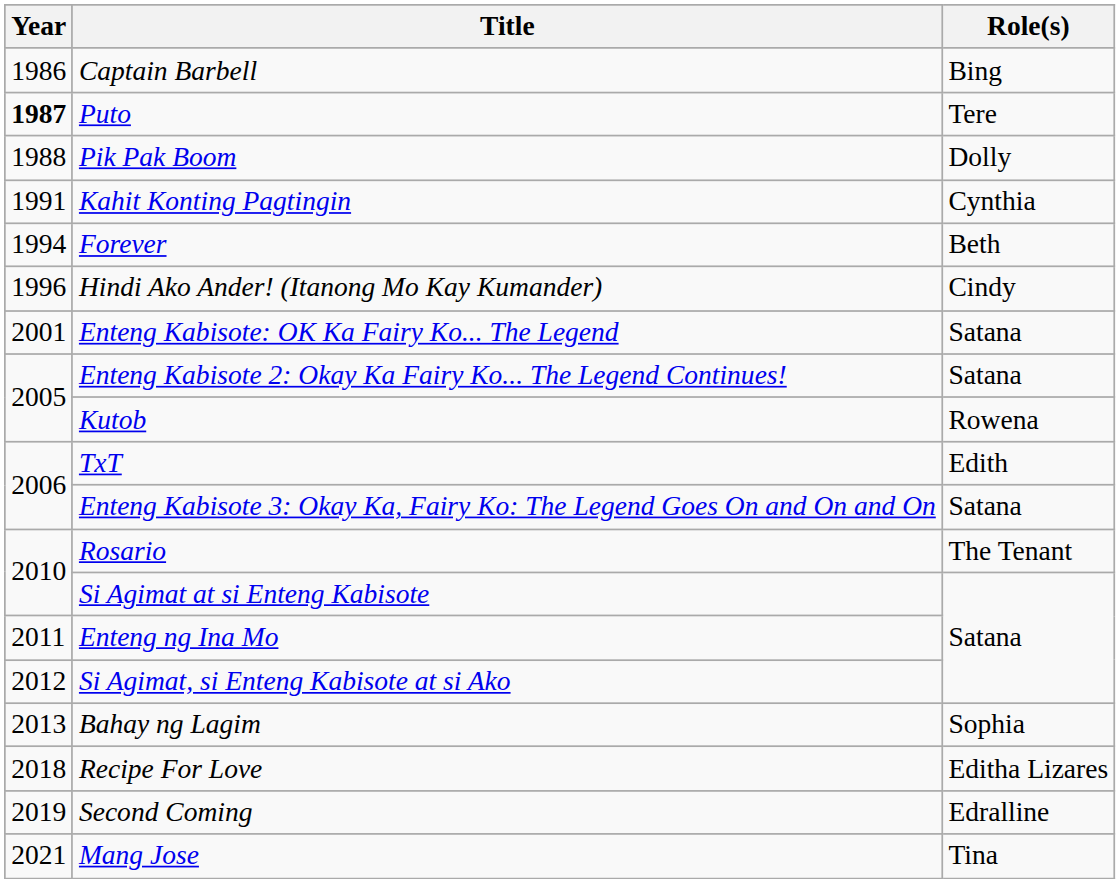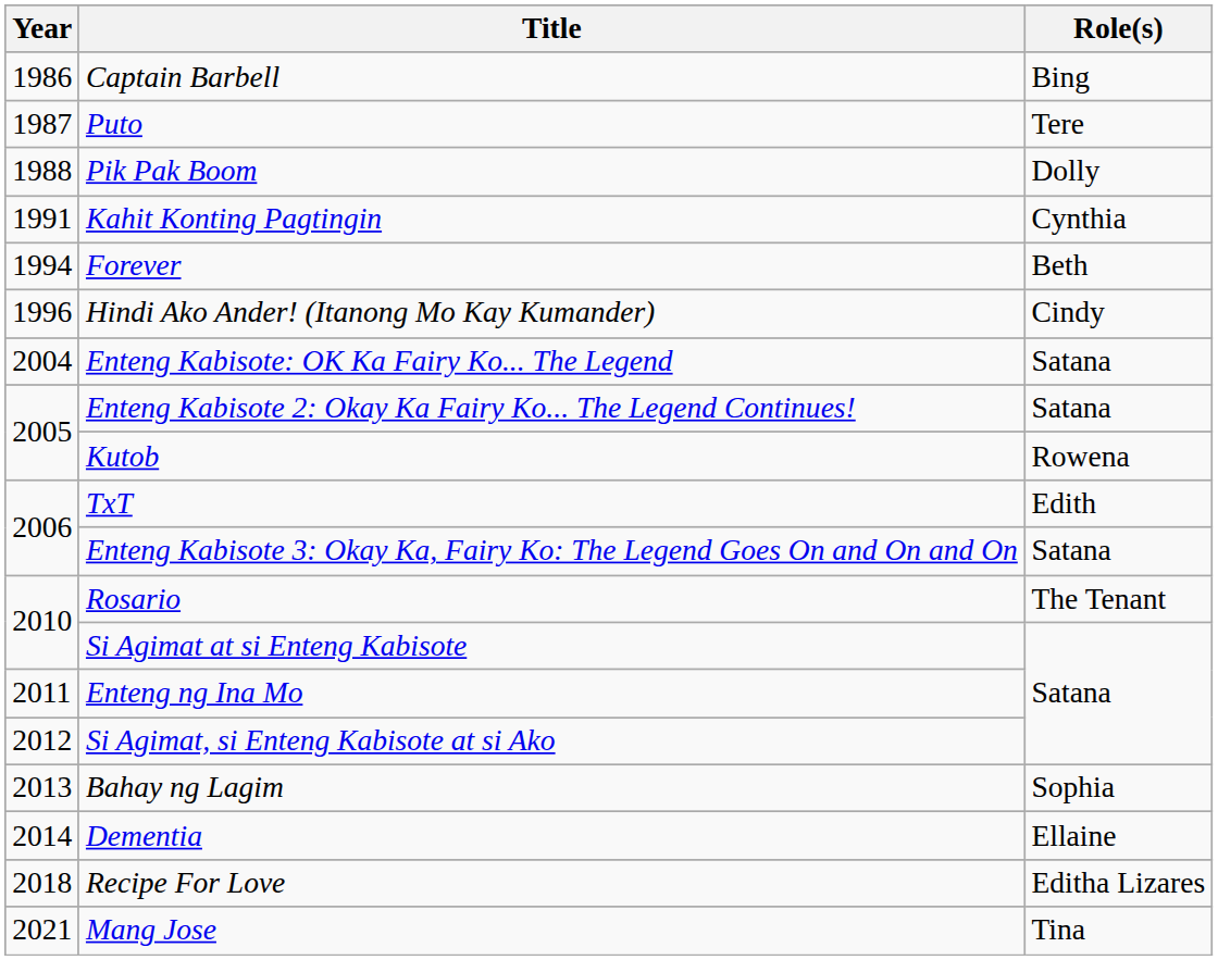 <table class="wikitable sortable">
 <tr>
 <th>Year</th>
 <th>Title</th>
 <th>Role(s)</th>
 </tr>
 <tr>
 <td>1986</td>
 <td><em>Captain Barbell</em></td>
 <td>Bing</td>
 </tr>
 <tr>
-<td><strong>1987</strong></td>
+<td>1987</td>
 <td><em><a href='#'>Puto</a></em></td>
 <td>Tere</td>
 </tr>
 <tr>
 <td>1988</td>
 <td><em><a href='#'>Pik Pak Boom</a></em></td>
 <td>Dolly</td>
 </tr>
 <tr>
 <td>1991</td>
 <td><em><a href='#'>Kahit Konting Pagtingin</a></em></td>
 <td>Cynthia</td>
 </tr>
 <tr>
 <td>1994</td>
 <td><em><a href='#'>Forever</a></em></td>
 <td>Beth</td>
 </tr>
 <tr>
 <td>1996</td>
 <td><em>Hindi Ako Ander! (Itanong Mo Kay Kumander)</em></td>
 <td>Cindy</td>
 </tr>
 <tr>
-<td>2001</td>
+<td>2004</td>
 <td><em><a href='#'>Enteng Kabisote: OK Ka Fairy Ko... The Legend</a></em></td>
 <td>Satana</td>
 </tr>
 <tr>
 <td rowspan="2">2005</td>
 <td><em><a href='#'>Enteng Kabisote 2: Okay Ka Fairy Ko... The Legend Continues!</a></em></td>
 <td>Satana</td>
 </tr>
 <tr>
 <td><em><a href='#'>Kutob</a></em></td>
 <td>Rowena</td>
 </tr>
 <tr>
 <td rowspan="2">2006</td>
 <td><em><a href='#'>TxT</a></em></td>
 <td>Edith</td>
 </tr>
 <tr>
 <td><em><a href='#'>Enteng Kabisote 3: Okay Ka, Fairy Ko: The Legend Goes On and On and On</a></em></td>
 <td>Satana</td>
 </tr>
 <tr>
 <td rowspan="2">2010</td>
 <td><em><a href='#'>Rosario</a></em></td>
 <td>The Tenant</td>
 </tr>
 <tr>
 <td><em><a href='#'>Si Agimat at si Enteng Kabisote</a></em></td>
 <td rowspan="3">Satana</td>
 </tr>
 <tr>
 <td>2011</td>
 <td><em><a href='#'>Enteng ng Ina Mo</a></em></td>
 </tr>
 <tr>
 <td>2012</td>
 <td><em><a href='#'>Si Agimat, si Enteng Kabisote at si Ako</a></em></td>
 </tr>
 <tr>
 <td>2013</td>
 <td><em>Bahay ng Lagim</em></td>
 <td>Sophia</td>
 </tr>
 <tr>
+<td>2014</td>
+<td><em><a href='#'>Dementia</a></em></td>
+<td>Ellaine</td>
+</tr>
+<tr>
 <td>2018</td>
 <td><em>Recipe For Love</em></td>
 <td>Editha Lizares</td>
-</tr>
-<tr>
-<td>2019</td>
-<td><em>Second Coming</em></td>
-<td>Edralline</td>
 </tr>
 <tr>
 <td>2021</td>
 <td><em><a href='#'>Mang Jose</a></em></td>
 <td>Tina</td>
 </tr>
 </table>
